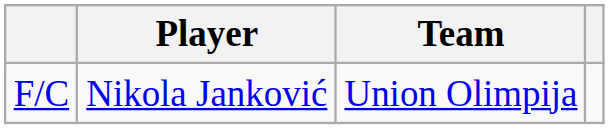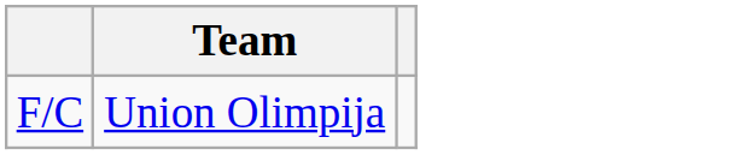 <table class="wikitable">
 <tr>
 <th align="center"></th>
-<th align="center">Player</th>
 <th align="center">Team</th>
 <th align="center"></th>
 </tr>
 <tr>
 <td align="center"><a href='#'>F/C</a></td>
-<td> <a href='#'>Nikola Janković</a></td>
 <td> <a href='#'>Union Olimpija</a></td>
 <td align="center"></td>
 </tr>
 </table>
